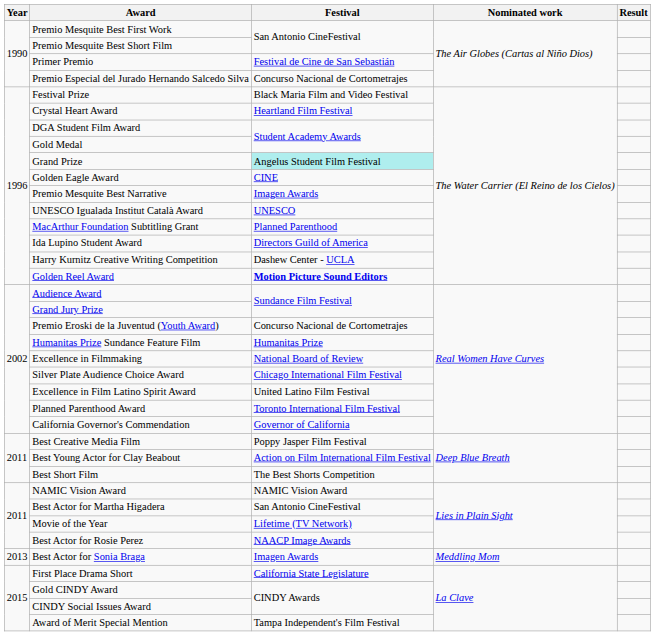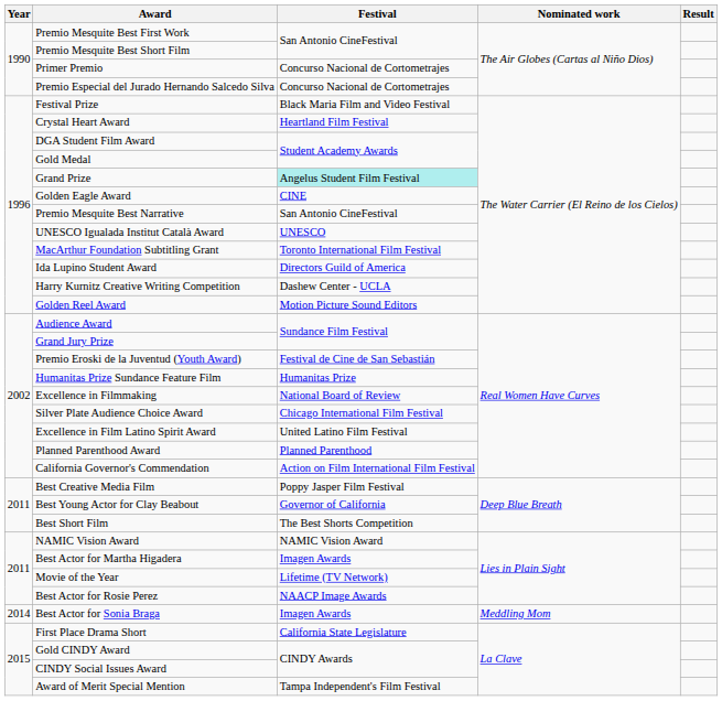 <table class="wikitable sortable">
 <tr>
 <th>Year</th>
 <th>Award</th>
 <th>Festival</th>
 <th>Nominated work</th>
 <th>Result</th>
 </tr>
 <tr>
 <td rowspan=4>1990</td>
 <td rowspan=1>Premio Mesquite Best First Work</td>
 <td rowspan=2>San Antonio CineFestival</td>
 <td rowspan=4><em>The Air Globes (Cartas al Niño Dios)</em></td>
 <td></td>
 </tr>
 <tr>
 <td>Premio Mesquite Best Short Film</td>
 <td></td>
 </tr>
 <tr>
 <td>Primer Premio</td>
-<td><a href='#'>Festival de Cine de San Sebastián</a></td>
+<td>Concurso Nacional de Cortometrajes</td>
 <td></td>
 </tr>
 <tr>
 <td>Premio Especial del Jurado Hernando Salcedo Silva</td>
 <td>Concurso Nacional de Cortometrajes </td>
 <td></td>
 </tr>
 <tr>
 <td rowspan=12>1996</td>
 <td rowspan=1>Festival Prize</td>
 <td>Black Maria Film and Video Festival</td>
 <td rowspan=12><em>The Water Carrier (El Reino de los Cielos)</em></td>
 <td></td>
 </tr>
 <tr>
 <td>Crystal Heart Award</td>
 <td><a href='#'>Heartland Film Festival</a></td>
 <td></td>
 </tr>
 <tr>
 <td>DGA Student Film Award</td>
 <td rowspan=2><a href='#'>Student Academy Awards</a></td>
 <td></td>
 </tr>
 <tr>
 <td>Gold Medal</td>
 <td></td>
 </tr>
 <tr>
 <td>Grand Prize</td>
 <td style="background: paleturquoise;">Angelus Student Film Festival</td>
 <td></td>
 </tr>
 <tr>
 <td>Golden Eagle Award</td>
 <td><a href='#'>CINE</a></td>
 <td></td>
 </tr>
 <tr>
 <td>Premio Mesquite Best Narrative</td>
-<td><a href='#'>Imagen Awards</a></td>
+<td>San Antonio CineFestival</td>
 <td></td>
 </tr>
 <tr>
 <td>UNESCO Igualada Institut Català Award</td>
 <td><a href='#'>UNESCO</a></td>
 <td></td>
 </tr>
 <tr>
 <td><a href='#'>MacArthur Foundation</a> Subtitling Grant</td>
-<td><a href='#'>Planned Parenthood</a></td>
+<td><a href='#'>Toronto International Film Festival</a></td>
 <td></td>
 </tr>
 <tr>
 <td>Ida Lupino Student Award</td>
 <td><a href='#'>Directors Guild of America</a></td>
 <td></td>
 </tr>
 <tr>
 <td>Harry Kurnitz Creative Writing Competition</td>
 <td>Dashew Center - <a href='#'>UCLA</a></td>
 <td></td>
 </tr>
 <tr>
 <td><a href='#'>Golden Reel Award</a></td>
-<td><strong><a href='#'>Motion Picture Sound Editors</a></strong></td>
+<td><a href='#'>Motion Picture Sound Editors</a></td>
 <td></td>
 </tr>
 <tr>
 <td rowspan=9>2002</td>
 <td rowspan=1><a href='#'>Audience Award</a></td>
 <td rowspan=2><a href='#'>Sundance Film Festival</a></td>
 <td rowspan=9><em><a href='#'>Real Women Have Curves</a></em></td>
 <td></td>
 </tr>
 <tr>
 <td><a href='#'>Grand Jury Prize</a></td>
 <td></td>
 </tr>
 <tr>
 <td>Premio Eroski de la Juventud (<a href='#'>Youth Award</a>)</td>
-<td>Concurso Nacional de Cortometrajes</td>
+<td><a href='#'>Festival de Cine de San Sebastián</a></td>
 <td></td>
 </tr>
 <tr>
 <td><a href='#'>Humanitas Prize</a> Sundance Feature Film</td>
 <td><a href='#'>Humanitas Prize</a></td>
 <td></td>
 </tr>
 <tr>
 <td>Excellence in Filmmaking</td>
 <td><a href='#'>National Board of Review</a></td>
 <td></td>
 </tr>
 <tr>
 <td>Silver Plate Audience Choice Award</td>
 <td><a href='#'>Chicago International Film Festival</a></td>
 <td></td>
 </tr>
 <tr>
 <td>Excellence in Film Latino Spirit Award</td>
 <td>United Latino Film Festival</td>
 <td></td>
 </tr>
 <tr>
 <td>Planned Parenthood Award</td>
-<td><a href='#'>Toronto International Film Festival</a></td>
+<td><a href='#'>Planned Parenthood</a></td>
 <td></td>
 </tr>
 <tr>
 <td>California Governor's Commendation</td>
-<td><a href='#'>Governor of California</a></td>
+<td><a href='#'>Action on Film International Film Festival</a></td>
 <td></td>
 </tr>
 <tr>
 <td rowspan=3>2011</td>
 <td rowspan=1>Best Creative Media Film</td>
 <td>Poppy Jasper Film Festival</td>
 <td rowspan=3><em><a href='#'>Deep Blue Breath</a></em></td>
 <td></td>
 </tr>
 <tr>
 <td>Best Young Actor for Clay Beabout</td>
-<td><a href='#'>Action on Film International Film Festival</a></td>
+<td><a href='#'>Governor of California</a></td>
 <td></td>
 </tr>
 <tr>
 <td>Best Short Film</td>
 <td>The Best Shorts Competition</td>
 <td></td>
 </tr>
 <tr>
 <td rowspan=4>2011</td>
 <td rowspan=1>NAMIC Vision Award</td>
 <td>NAMIC Vision Award</td>
 <td rowspan=4><em><a href='#'>Lies in Plain Sight</a></em></td>
 <td></td>
 </tr>
 <tr>
 <td>Best Actor for Martha Higadera</td>
-<td>San Antonio CineFestival</td>
+<td><a href='#'>Imagen Awards</a></td>
 <td></td>
 </tr>
 <tr>
 <td>Movie of the Year</td>
 <td><a href='#'>Lifetime (TV Network)</a></td>
 <td></td>
 </tr>
 <tr>
 <td>Best Actor for Rosie Perez</td>
 <td><a href='#'>NAACP Image Awards</a></td>
 <td></td>
 </tr>
 <tr>
-<td rowspan=1>2013</td>
+<td rowspan=1>2014</td>
 <td rowspan=1>Best Actor for <a href='#'>Sonia Braga</a></td>
 <td><a href='#'>Imagen Awards</a></td>
 <td rowspan=1><em><a href='#'>Meddling Mom</a></em></td>
 <td></td>
 </tr>
 <tr>
 <td rowspan=4>2015</td>
 <td rowspan=1>First Place Drama Short</td>
 <td><a href='#'>California State Legislature</a></td>
 <td rowspan=4><em><a href='#'>La Clave</a></em></td>
 <td></td>
 </tr>
 <tr>
 <td>Gold CINDY Award</td>
 <td rowspan=2>CINDY Awards</td>
 <td></td>
 </tr>
 <tr>
 <td>CINDY Social Issues Award</td>
 <td></td>
 </tr>
 <tr>
 <td>Award of Merit Special Mention</td>
 <td>Tampa Independent's Film Festival</td>
 <td></td>
 </tr>
 </table>
